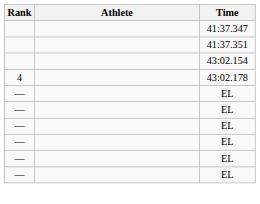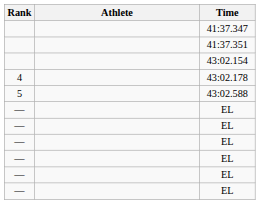 <table class=wikitable style="text-align:center">
 <tr>
 <th width=40>Rank</th>
 <th width=250>Athlete</th>
 <th width=80>Time</th>
 </tr>
 <tr>
 <td></td>
 <td align=left></td>
 <td>41:37.347</td>
 </tr>
 <tr>
 <td></td>
 <td align=left></td>
 <td>41:37.351</td>
 </tr>
 <tr>
 <td></td>
 <td align=left></td>
 <td>43:02.154</td>
 </tr>
 <tr>
 <td>4</td>
 <td align=left></td>
 <td>43:02.178</td>
+</tr>
+<tr>
+<td>5</td>
+<td align=left></td>
+<td>43:02.588</td>
 </tr>
 <tr>
 <td>—</td>
 <td align=left></td>
 <td>EL</td>
 </tr>
 <tr>
 <td>—</td>
 <td align=left></td>
 <td>EL</td>
 </tr>
 <tr>
 <td>—</td>
 <td align=left></td>
 <td>EL</td>
 </tr>
 <tr>
 <td>—</td>
 <td align=left></td>
 <td>EL</td>
 </tr>
 <tr>
 <td>—</td>
 <td align=left></td>
 <td>EL</td>
 </tr>
 <tr>
 <td>—</td>
 <td align=left></td>
 <td>EL</td>
 </tr>
 </table>
